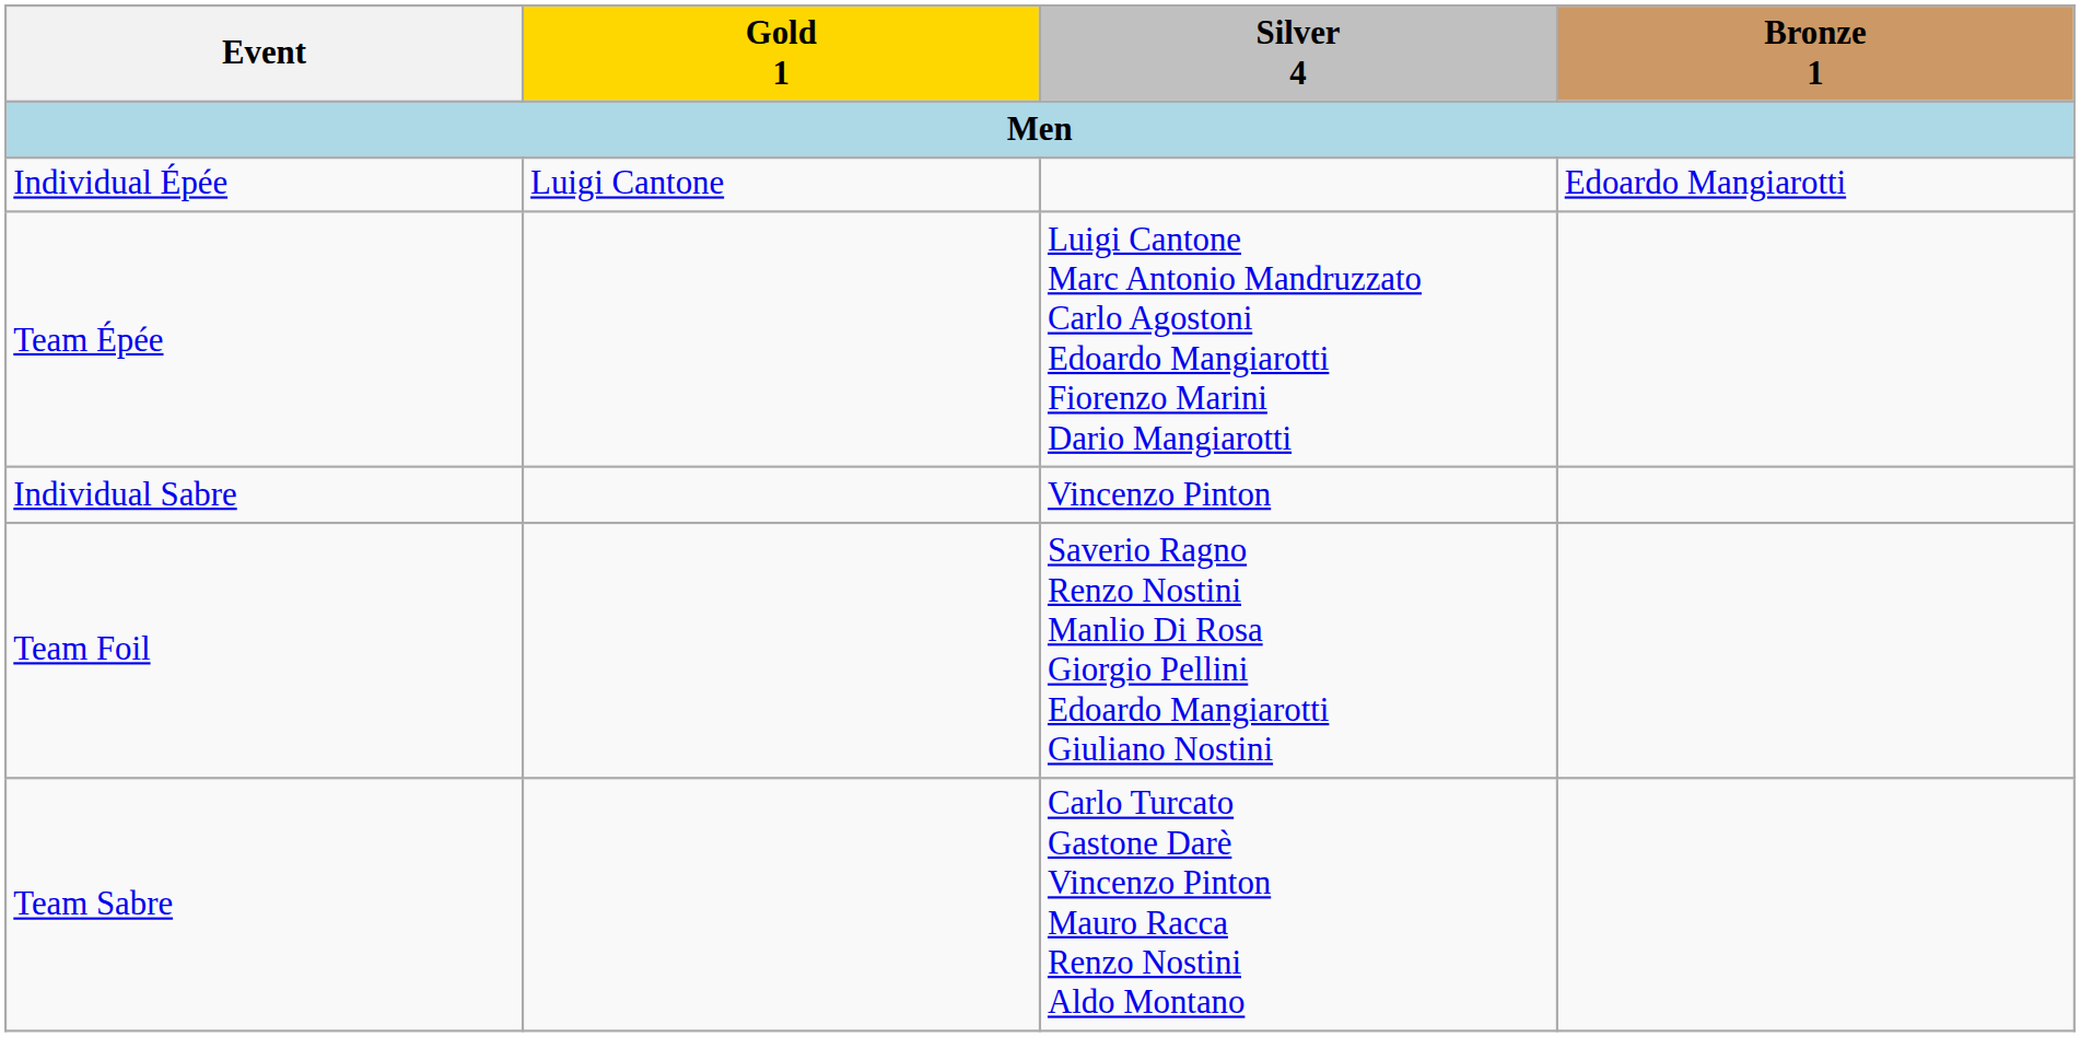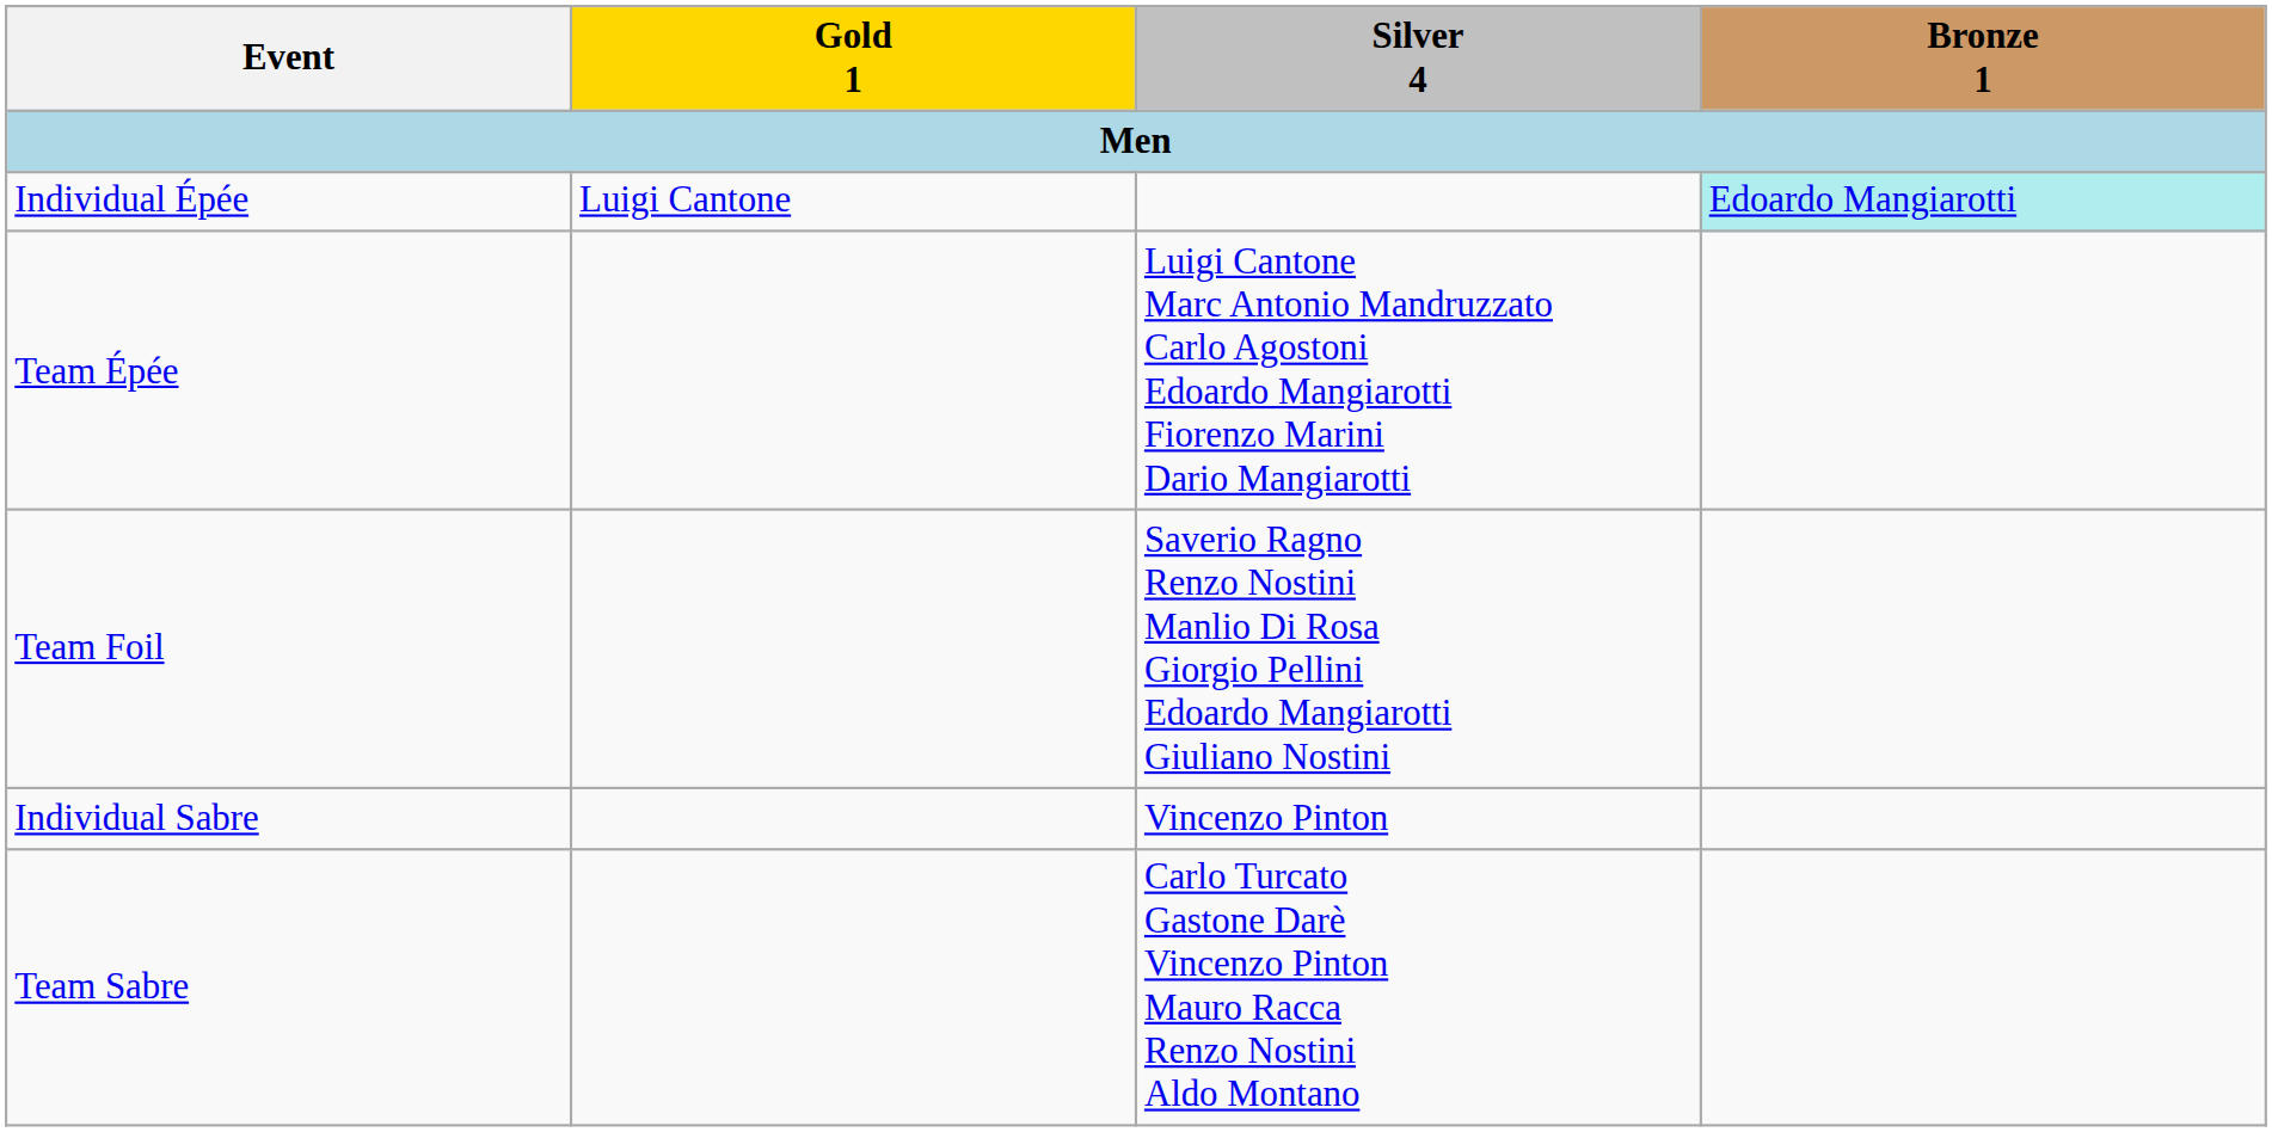 <table class="wikitable" width=70% style="font-size:90%; text-align:left;">
 <tr>
 <th width=25%>Event</th>
 <th width=25% style="background-color:gold">Gold<br>1</th>
 <th width=25% style="background-color:silver">Silver<br>4</th>
 <th width=25% style="background-color:#cc9966">Bronze<br>1</th>
 </tr>
 <tr>
 <td colspan=4 align=center bgcolor=lightblue><strong>Men</strong></td>
 </tr>
 <tr>
 <td><a href='#'>Individual Épée</a></td>
 <td><a href='#'>Luigi Cantone</a></td>
 <td></td>
-<td><a href='#'>Edoardo Mangiarotti</a></td>
+<td style="background: paleturquoise;"><a href='#'>Edoardo Mangiarotti</a></td>
 </tr>
 <tr>
 <td><a href='#'>Team Épée</a></td>
 <td></td>
 <td><a href='#'>Luigi Cantone</a><br><a href='#'>Marc Antonio Mandruzzato</a><br><a href='#'>Carlo Agostoni</a><br><a href='#'>Edoardo Mangiarotti</a><br><a href='#'>Fiorenzo Marini</a><br><a href='#'>Dario Mangiarotti</a></td>
+<td></td>
+</tr>
+<tr>
+<td><a href='#'>Team Foil</a></td>
+<td></td>
+<td><a href='#'>Saverio Ragno</a><br><a href='#'>Renzo Nostini</a><br><a href='#'>Manlio Di Rosa</a><br><a href='#'>Giorgio Pellini</a><br><a href='#'>Edoardo Mangiarotti</a><br><a href='#'>Giuliano Nostini</a></td>
 <td></td>
 </tr>
 <tr>
 <td><a href='#'>Individual Sabre</a></td>
 <td></td>
 <td><a href='#'>Vincenzo Pinton</a></td>
 <td></td>
 </tr>
 <tr>
-<td><a href='#'>Team Foil</a></td>
-<td></td>
-<td><a href='#'>Saverio Ragno</a><br><a href='#'>Renzo Nostini</a><br><a href='#'>Manlio Di Rosa</a><br><a href='#'>Giorgio Pellini</a><br><a href='#'>Edoardo Mangiarotti</a><br><a href='#'>Giuliano Nostini</a></td>
-<td></td>
-</tr>
-<tr>
 <td><a href='#'>Team Sabre</a></td>
 <td></td>
 <td><a href='#'>Carlo Turcato</a><br><a href='#'>Gastone Darè</a><br><a href='#'>Vincenzo Pinton</a><br><a href='#'>Mauro Racca</a><br><a href='#'>Renzo Nostini</a><br><a href='#'>Aldo Montano</a></td>
 <td></td>
 </tr>
 </table>
